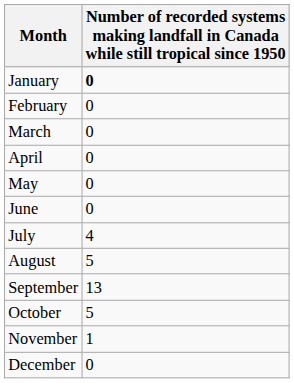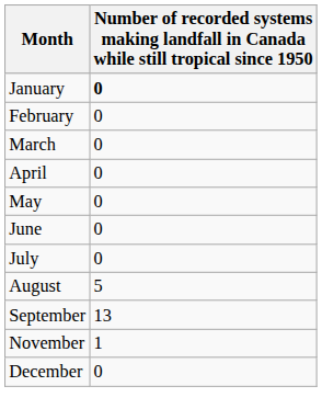 <table class="wikitable" align="center">
 <tr bgcolor="#CCCCCC">
 <th>Month</th>
 <th>Number of recorded systems<br>making landfall in Canada<br>while still tropical since 1950</th>
 </tr>
 <tr>
 <td>January</td>
 <td><strong>0</strong></td>
 </tr>
 <tr>
 <td>February</td>
 <td>0</td>
 </tr>
 <tr>
 <td>March</td>
 <td>0</td>
 </tr>
 <tr>
 <td>April</td>
 <td>0</td>
 </tr>
 <tr>
 <td>May</td>
 <td>0</td>
 </tr>
 <tr>
 <td>June</td>
 <td>0</td>
 </tr>
 <tr>
 <td>July</td>
-<td>4</td>
+<td>0</td>
 </tr>
 <tr>
 <td>August</td>
 <td>5</td>
 </tr>
 <tr>
 <td>September</td>
 <td>13</td>
 </tr>
 <tr>
-<td>October</td>
-<td>5</td>
-</tr>
-<tr>
 <td>November</td>
 <td>1</td>
 </tr>
 <tr>
 <td>December</td>
 <td>0</td>
 </tr>
 </table>
